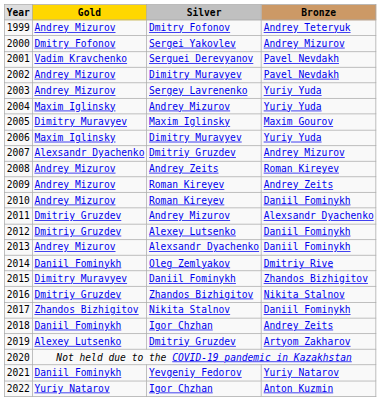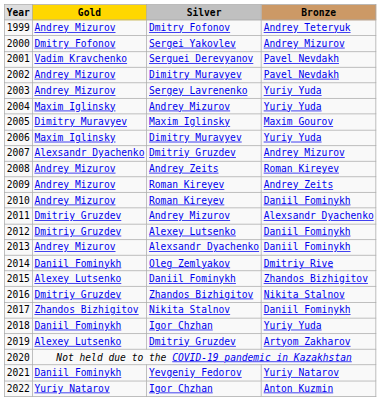 <table class="wikitable" style="text-align:left;">
 <tr>
 <td style="background:#DDDDDD; font-weight:bold; text-align:center;">Year</td>
 <td style="background:gold; font-weight:bold; text-align:center;">Gold</td>
 <td style="background:silver; font-weight:bold; text-align:center;">Silver</td>
 <td style="background:#cc9966; font-weight:bold; text-align:center;">Bronze</td>
 </tr>
 <tr>
 <td>1999</td>
 <td><a href='#'>Andrey Mizurov</a></td>
 <td><a href='#'>Dmitry Fofonov</a></td>
 <td><a href='#'>Andrey Teteryuk</a></td>
 </tr>
 <tr>
 <td>2000</td>
 <td><a href='#'>Dmitry Fofonov</a></td>
 <td><a href='#'>Sergei Yakovlev</a></td>
 <td><a href='#'>Andrey Mizurov</a></td>
 </tr>
 <tr>
 <td>2001</td>
 <td><a href='#'>Vadim Kravchenko</a></td>
 <td><a href='#'>Serguei Derevyanov</a></td>
 <td><a href='#'>Pavel Nevdakh</a></td>
 </tr>
 <tr>
 <td>2002</td>
 <td><a href='#'>Andrey Mizurov</a></td>
 <td><a href='#'>Dimitry Muravyev</a></td>
 <td><a href='#'>Pavel Nevdakh</a></td>
 </tr>
 <tr>
 <td>2003</td>
 <td><a href='#'>Andrey Mizurov</a></td>
 <td><a href='#'>Sergey Lavrenenko</a></td>
 <td><a href='#'>Yuriy Yuda</a></td>
 </tr>
 <tr>
 <td>2004</td>
 <td><a href='#'>Maxim Iglinsky</a></td>
 <td><a href='#'>Andrey Mizurov</a></td>
 <td><a href='#'>Yuriy Yuda</a></td>
 </tr>
 <tr>
 <td>2005</td>
 <td><a href='#'>Dimitry Muravyev</a></td>
 <td><a href='#'>Maxim Iglinsky</a></td>
 <td><a href='#'>Maxim Gourov</a></td>
 </tr>
 <tr>
 <td>2006</td>
 <td><a href='#'>Maxim Iglinsky</a></td>
 <td><a href='#'>Dimitry Muravyev</a></td>
 <td><a href='#'>Yuriy Yuda</a></td>
 </tr>
 <tr>
 <td>2007</td>
 <td><a href='#'>Alexsandr Dyachenko</a></td>
 <td><a href='#'>Dmitriy Gruzdev</a></td>
 <td><a href='#'>Andrey Mizurov</a></td>
 </tr>
 <tr>
 <td>2008</td>
 <td><a href='#'>Andrey Mizurov</a></td>
 <td><a href='#'>Andrey Zeits</a></td>
 <td><a href='#'>Roman Kireyev</a></td>
 </tr>
 <tr>
 <td>2009</td>
 <td><a href='#'>Andrey Mizurov</a></td>
 <td><a href='#'>Roman Kireyev</a></td>
 <td><a href='#'>Andrey Zeits</a></td>
 </tr>
 <tr>
 <td>2010</td>
 <td><a href='#'>Andrey Mizurov</a></td>
 <td><a href='#'>Roman Kireyev</a></td>
 <td><a href='#'>Daniil Fominykh</a></td>
 </tr>
 <tr>
 <td>2011</td>
 <td><a href='#'>Dmitriy Gruzdev</a></td>
 <td><a href='#'>Andrey Mizurov</a></td>
 <td><a href='#'>Alexsandr Dyachenko</a></td>
 </tr>
 <tr>
 <td>2012</td>
 <td><a href='#'>Dmitriy Gruzdev</a></td>
 <td><a href='#'>Alexey Lutsenko</a></td>
 <td><a href='#'>Daniil Fominykh</a></td>
 </tr>
 <tr>
 <td>2013</td>
 <td><a href='#'>Andrey Mizurov</a></td>
 <td><a href='#'>Alexsandr Dyachenko</a></td>
 <td><a href='#'>Daniil Fominykh</a></td>
 </tr>
 <tr>
 <td>2014</td>
 <td><a href='#'>Daniil Fominykh</a></td>
 <td><a href='#'>Oleg Zemlyakov</a></td>
 <td><a href='#'>Dmitriy Rive</a></td>
 </tr>
 <tr>
 <td>2015</td>
-<td><a href='#'>Dimitry Muravyev</a></td>
+<td><a href='#'>Alexey Lutsenko</a></td>
 <td><a href='#'>Daniil Fominykh</a></td>
 <td><a href='#'>Zhandos Bizhigitov</a></td>
 </tr>
 <tr>
 <td>2016</td>
 <td><a href='#'>Dmitriy Gruzdev</a></td>
 <td><a href='#'>Zhandos Bizhigitov</a></td>
 <td><a href='#'>Nikita Stalnov</a></td>
 </tr>
 <tr>
 <td>2017</td>
 <td><a href='#'>Zhandos Bizhigitov</a></td>
 <td><a href='#'>Nikita Stalnov</a></td>
 <td><a href='#'>Daniil Fominykh</a></td>
 </tr>
 <tr>
 <td>2018</td>
 <td><a href='#'>Daniil Fominykh</a></td>
 <td><a href='#'>Igor Chzhan</a></td>
-<td><a href='#'>Andrey Zeits</a></td>
+<td><a href='#'>Yuriy Yuda</a></td>
 </tr>
 <tr>
 <td>2019</td>
 <td><a href='#'>Alexey Lutsenko</a></td>
 <td><a href='#'>Dmitriy Gruzdev</a></td>
 <td><a href='#'>Artyom Zakharov</a></td>
 </tr>
 <tr>
 <td>2020</td>
 <td colspan="3" style=text-align:center;><em>Not held due to the <a href='#'>COVID-19 pandemic in Kazakhstan</a></em></td>
 </tr>
 <tr>
 <td>2021</td>
 <td><a href='#'>Daniil Fominykh</a></td>
 <td><a href='#'>Yevgeniy Fedorov</a></td>
 <td><a href='#'>Yuriy Natarov</a></td>
 </tr>
 <tr>
 <td>2022</td>
 <td><a href='#'>Yuriy Natarov</a></td>
 <td><a href='#'>Igor Chzhan</a></td>
 <td><a href='#'>Anton Kuzmin</a></td>
 </tr>
 </table>
